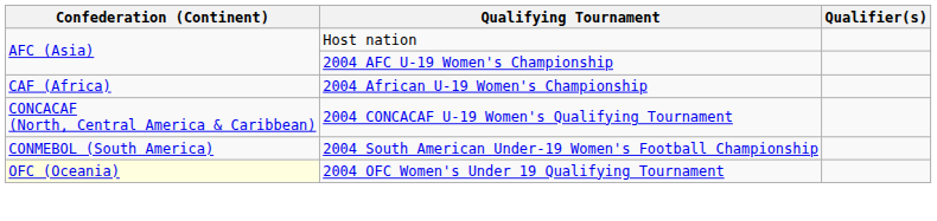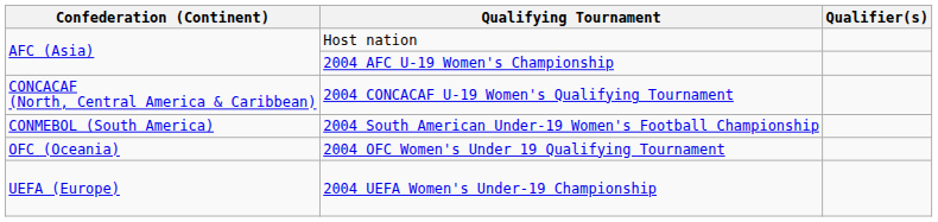 <table class=wikitable>
 <tr>
 <th>Confederation (Continent)</th>
 <th>Qualifying Tournament</th>
 <th>Qualifier(s)</th>
 </tr>
 <tr>
 <td rowspan=2><a href='#'>AFC (Asia)</a></td>
 <td>Host nation</td>
 <td></td>
 </tr>
 <tr>
 <td><a href='#'>2004 AFC U-19 Women's Championship</a></td>
 <td><br></td>
 </tr>
 <tr>
-<td><a href='#'>CAF (Africa)</a></td>
-<td><a href='#'>2004 African U-19 Women's Championship</a></td>
-<td></td>
-</tr>
-<tr>
 <td><a href='#'>CONCACAF<br>(North, Central America & Caribbean)</a></td>
 <td><a href='#'>2004 CONCACAF U-19 Women's Qualifying Tournament</a></td>
 <td><br></td>
 </tr>
 <tr>
 <td><a href='#'>CONMEBOL (South America)</a></td>
 <td><a href='#'>2004 South American Under-19 Women's Football Championship</a></td>
 <td></td>
 </tr>
 <tr>
-<td style="background: lightyellow;"><a href='#'>OFC (Oceania)</a></td>
+<td><a href='#'>OFC (Oceania)</a></td>
 <td><a href='#'>2004 OFC Women's Under 19 Qualifying Tournament</a></td>
 <td></td>
 </tr>
+<tr>
+<td><a href='#'>UEFA (Europe)</a></td>
+<td><a href='#'>2004 UEFA Women's Under-19 Championship</a></td>
+<td><br><br><br></td>
+</tr>
 </table>
